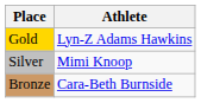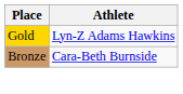 <table class="wikitable">
 <tr>
 <th>Place</th>
 <th>Athlete</th>
 </tr>
 <tr>
 <td style="background:gold;">Gold</td>
 <td><a href='#'>Lyn-Z Adams Hawkins</a></td>
 </tr>
 <tr>
-<td style="background:silver;">Silver</td>
-<td><a href='#'>Mimi Knoop</a></td>
-</tr>
-<tr>
 <td style="background:#CC9966;">Bronze</td>
 <td><a href='#'>Cara-Beth Burnside</a></td>
 </tr>
 </table>
